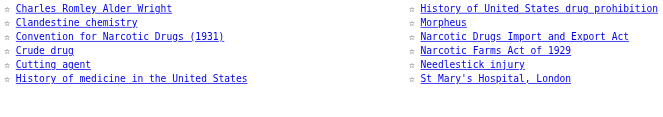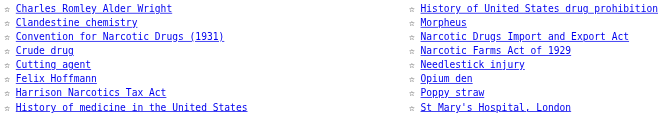 <table style="width: 70%; border: none; text-align: left;">
 <tr>
 <td>☆ <a href='#'>Charles Romley Alder Wright</a></td>
 <td>☆ <a href='#'>History of United States drug prohibition</a></td>
 </tr>
 <tr>
 <td>☆ <a href='#'>Clandestine chemistry</a></td>
 <td>☆ <a href='#'>Morpheus</a></td>
 </tr>
 <tr>
 <td>☆ <a href='#'>Convention for Narcotic Drugs (1931)</a></td>
 <td>☆ <a href='#'>Narcotic Drugs Import and Export Act</a></td>
 </tr>
 <tr>
 <td>☆ <a href='#'>Crude drug</a></td>
 <td>☆ <a href='#'>Narcotic Farms Act of 1929</a></td>
 </tr>
 <tr>
 <td>☆ <a href='#'>Cutting agent</a></td>
 <td>☆ <a href='#'>Needlestick injury</a></td>
 </tr>
 <tr>
+<td>☆ <a href='#'>Felix Hoffmann</a></td>
+<td>☆ <a href='#'>Opium den</a></td>
+</tr>
+<tr>
+<td>☆ <a href='#'>Harrison Narcotics Tax Act</a></td>
+<td>☆ <a href='#'>Poppy straw</a></td>
+</tr>
+<tr>
 <td>☆ <a href='#'>History of medicine in the United States</a></td>
 <td>☆ <a href='#'>St Mary's Hospital, London</a></td>
 </tr>
 </table>
